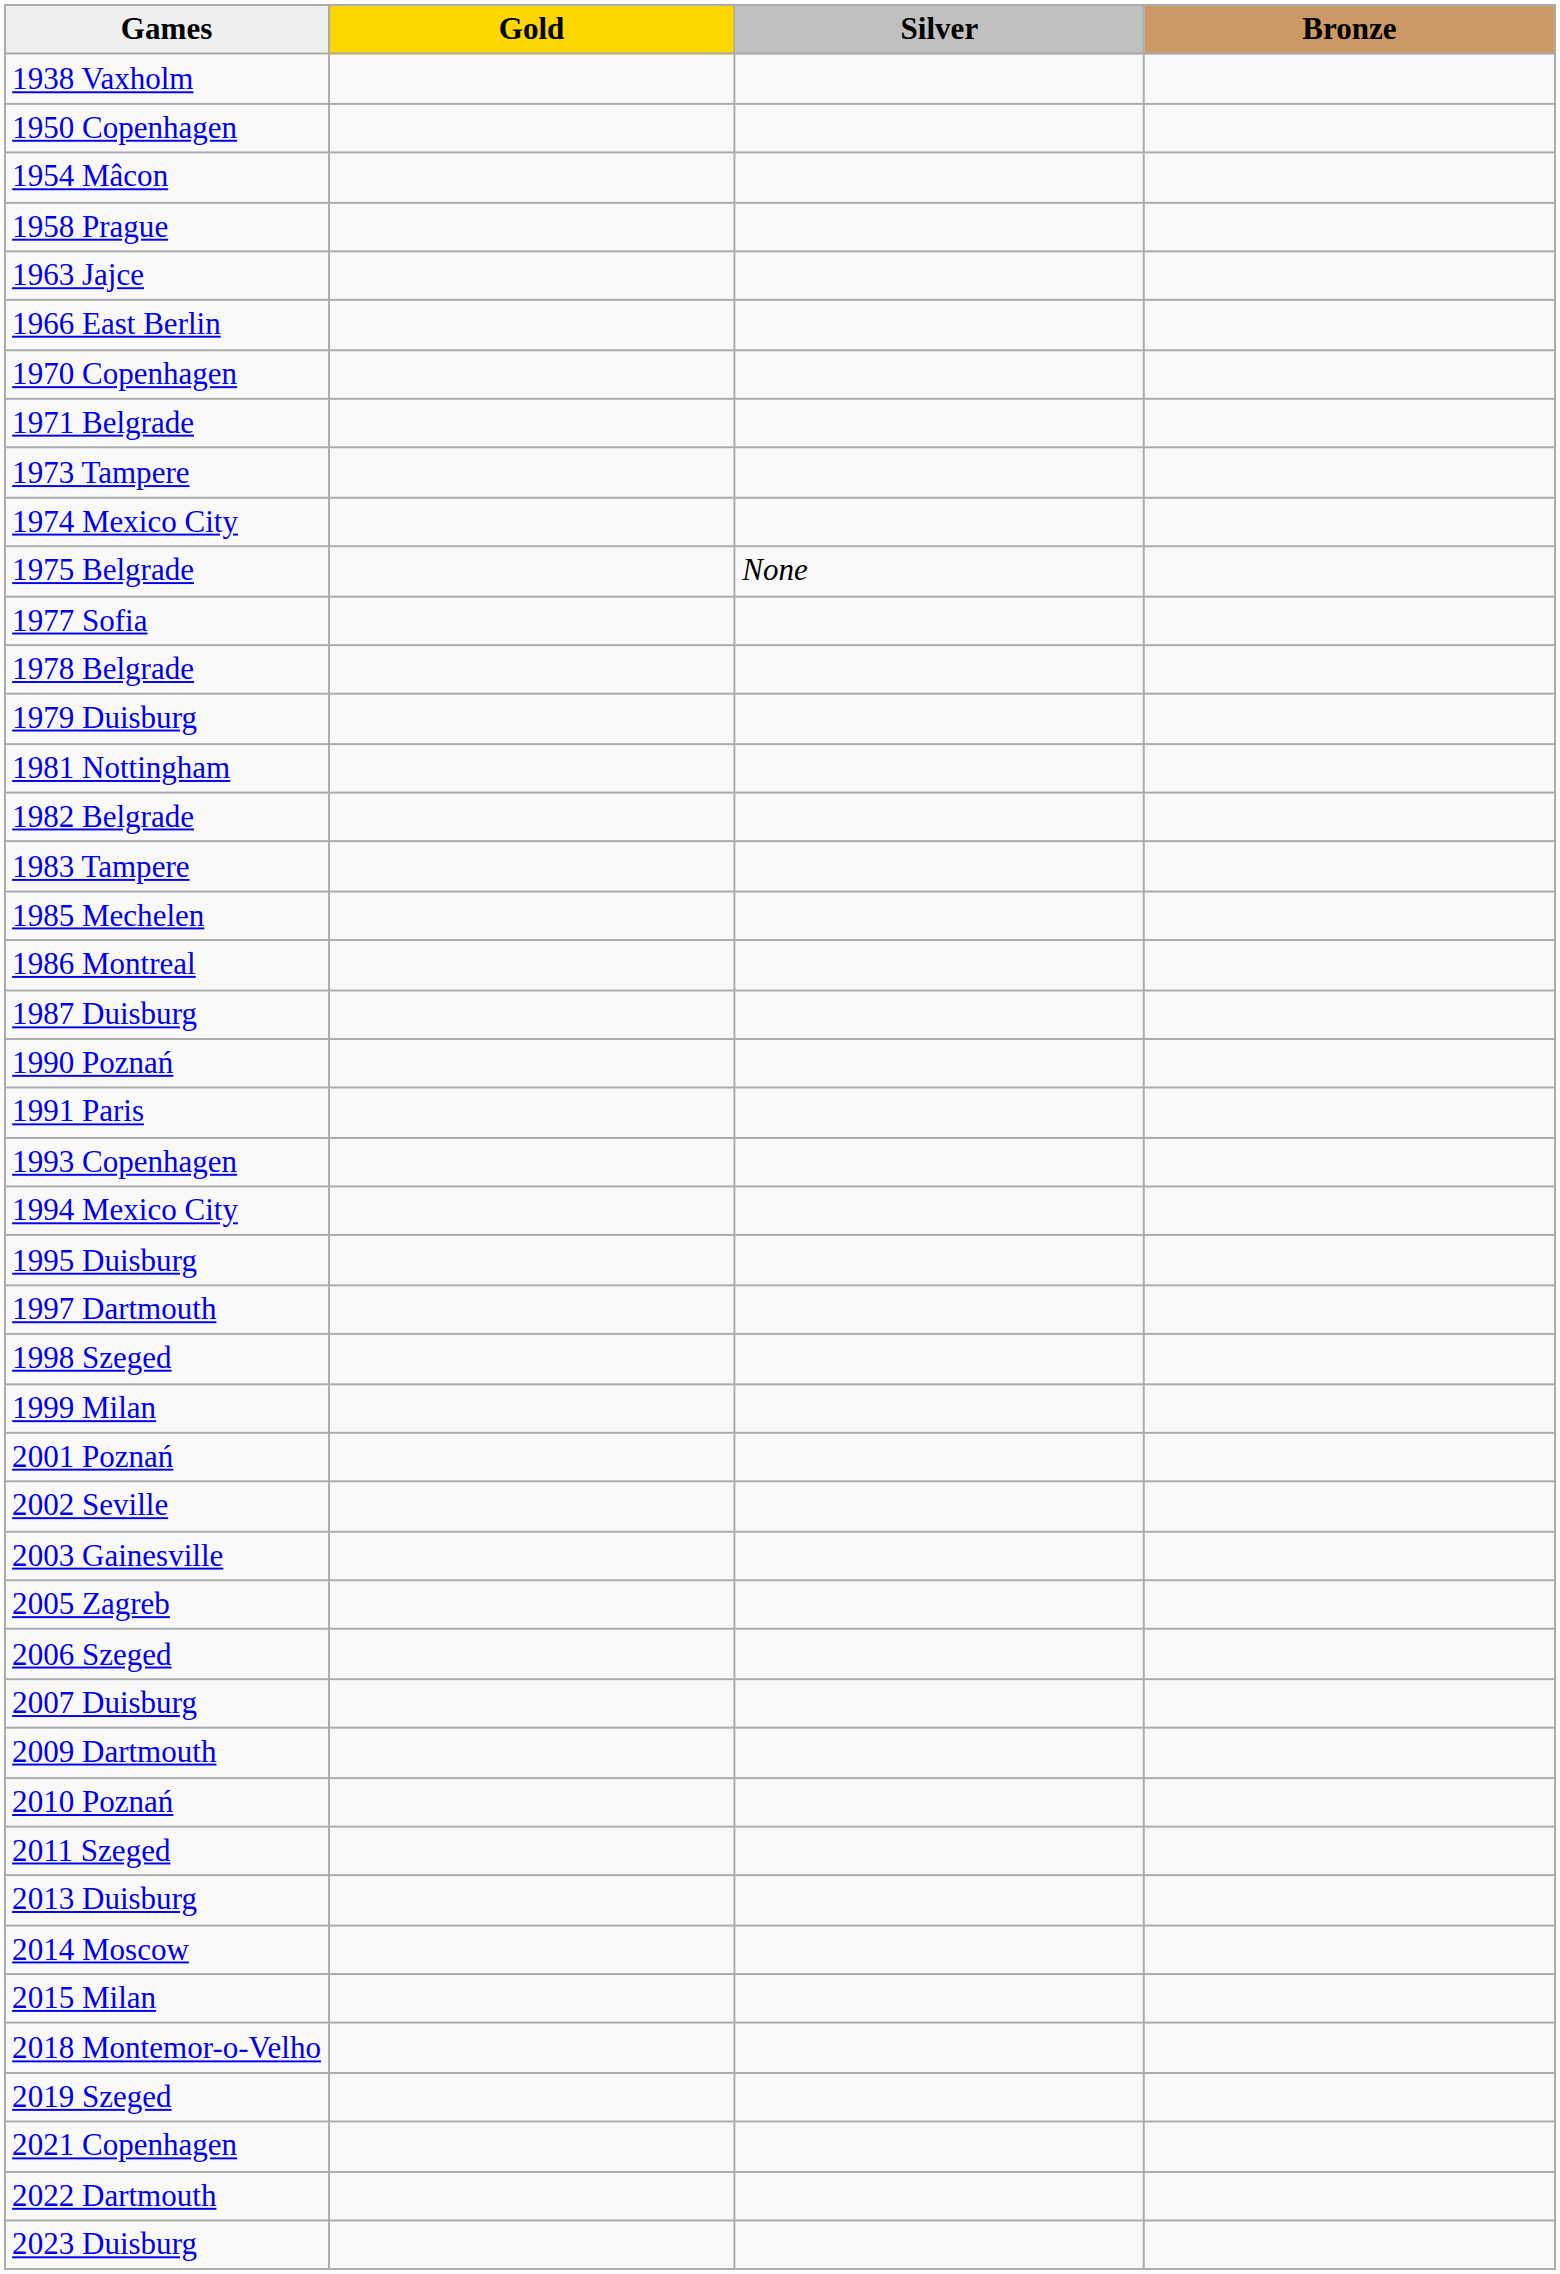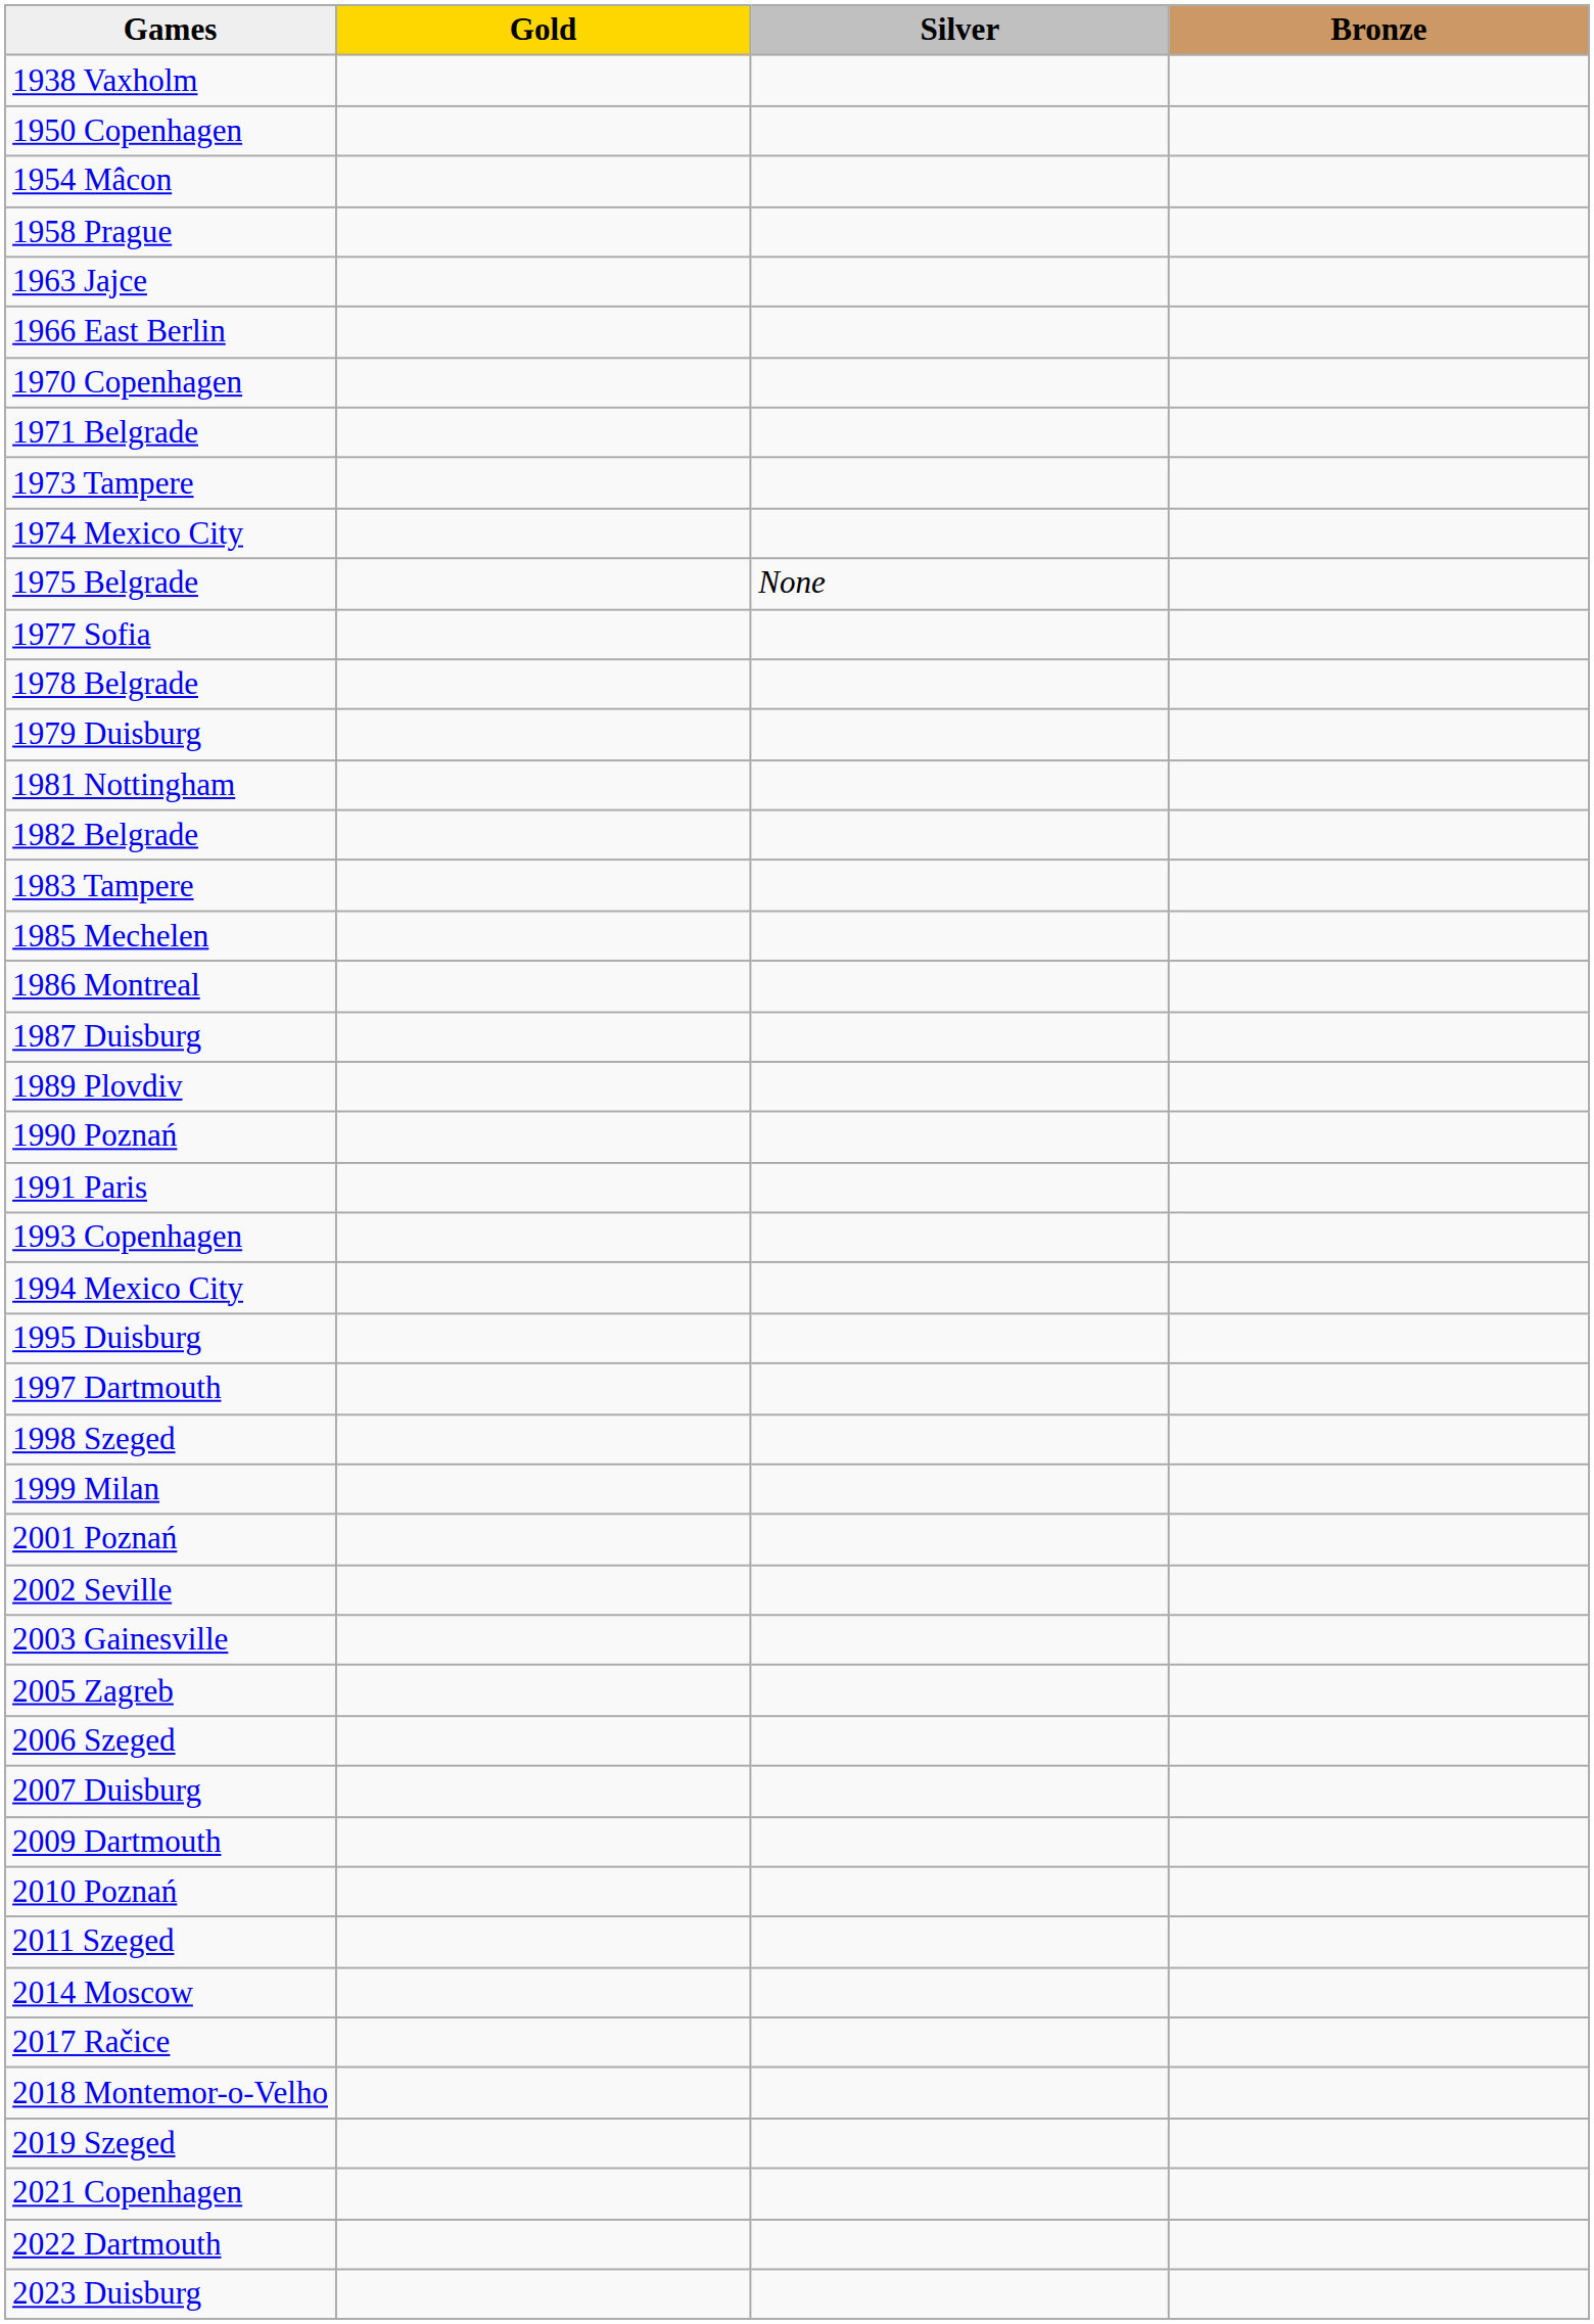 <table class="wikitable sortable" style="width:800px; white-space:nowrap;">
 <tr>
 <th style="width:10%; background:#efefef;">Games</th>
 <th style="width:30%; background:gold">Gold</th>
 <th style="width:30%; background:silver">Silver</th>
 <th style="width:30%; background:#CC9966">Bronze</th>
 </tr>
 <tr>
 <td><a href='#'>1938 Vaxholm</a></td>
 <td></td>
 <td></td>
 <td></td>
 </tr>
 <tr>
 <td><a href='#'>1950 Copenhagen</a></td>
 <td></td>
 <td></td>
 <td></td>
 </tr>
 <tr>
 <td><a href='#'>1954 Mâcon</a></td>
 <td></td>
 <td></td>
 <td></td>
 </tr>
 <tr>
 <td><a href='#'>1958 Prague</a></td>
 <td></td>
 <td></td>
 <td></td>
 </tr>
 <tr>
 <td><a href='#'>1963 Jajce</a></td>
 <td></td>
 <td></td>
 <td></td>
 </tr>
 <tr>
 <td><a href='#'>1966 East Berlin</a></td>
 <td></td>
 <td></td>
 <td></td>
 </tr>
 <tr>
 <td><a href='#'>1970 Copenhagen</a></td>
 <td></td>
 <td></td>
 <td></td>
 </tr>
 <tr>
 <td><a href='#'>1971 Belgrade</a></td>
 <td></td>
 <td></td>
 <td></td>
 </tr>
 <tr>
 <td><a href='#'>1973 Tampere</a></td>
 <td></td>
 <td></td>
 <td></td>
 </tr>
 <tr>
 <td><a href='#'>1974 Mexico City</a></td>
 <td></td>
 <td></td>
 <td></td>
 </tr>
 <tr>
 <td><a href='#'>1975 Belgrade</a></td>
 <td><br></td>
 <td><em>None</em></td>
 <td></td>
 </tr>
 <tr>
 <td><a href='#'>1977 Sofia</a></td>
 <td></td>
 <td></td>
 <td></td>
 </tr>
 <tr>
 <td><a href='#'>1978 Belgrade</a></td>
 <td></td>
 <td></td>
 <td></td>
 </tr>
 <tr>
 <td><a href='#'>1979 Duisburg</a></td>
 <td></td>
 <td></td>
 <td></td>
 </tr>
 <tr>
 <td><a href='#'>1981 Nottingham</a></td>
 <td></td>
 <td></td>
 <td></td>
 </tr>
 <tr>
 <td><a href='#'>1982 Belgrade</a></td>
 <td></td>
 <td></td>
 <td></td>
 </tr>
 <tr>
 <td><a href='#'>1983 Tampere</a></td>
 <td></td>
 <td></td>
 <td></td>
 </tr>
 <tr>
 <td><a href='#'>1985 Mechelen</a></td>
 <td></td>
 <td></td>
 <td></td>
 </tr>
 <tr>
 <td><a href='#'>1986 Montreal</a></td>
 <td></td>
 <td></td>
 <td></td>
 </tr>
 <tr>
 <td><a href='#'>1987 Duisburg</a></td>
 <td></td>
 <td></td>
 <td></td>
 </tr>
 <tr>
+<td><a href='#'>1989 Plovdiv</a></td>
+<td></td>
+<td></td>
+<td></td>
+</tr>
+<tr>
 <td><a href='#'>1990 Poznań</a></td>
 <td></td>
 <td></td>
 <td></td>
 </tr>
 <tr>
 <td><a href='#'>1991 Paris</a></td>
 <td></td>
 <td></td>
 <td></td>
 </tr>
 <tr>
 <td><a href='#'>1993 Copenhagen</a></td>
 <td></td>
 <td></td>
 <td></td>
 </tr>
 <tr>
 <td><a href='#'>1994 Mexico City</a></td>
 <td></td>
 <td></td>
 <td></td>
 </tr>
 <tr>
 <td><a href='#'>1995 Duisburg</a></td>
 <td></td>
 <td></td>
 <td></td>
 </tr>
 <tr>
 <td><a href='#'>1997 Dartmouth</a></td>
 <td></td>
 <td></td>
 <td></td>
 </tr>
 <tr>
 <td><a href='#'>1998 Szeged</a></td>
 <td></td>
 <td></td>
 <td></td>
 </tr>
 <tr>
 <td><a href='#'>1999 Milan</a></td>
 <td></td>
 <td></td>
 <td></td>
 </tr>
 <tr>
 <td><a href='#'>2001 Poznań</a></td>
 <td></td>
 <td></td>
 <td></td>
 </tr>
 <tr>
 <td><a href='#'>2002 Seville</a></td>
 <td></td>
 <td></td>
 <td></td>
 </tr>
 <tr>
 <td><a href='#'>2003 Gainesville</a></td>
 <td></td>
 <td></td>
 <td></td>
 </tr>
 <tr>
 <td><a href='#'>2005 Zagreb</a></td>
 <td></td>
 <td></td>
 <td></td>
 </tr>
 <tr>
 <td><a href='#'>2006 Szeged</a></td>
 <td></td>
 <td></td>
 <td></td>
 </tr>
 <tr>
 <td><a href='#'>2007 Duisburg</a></td>
 <td></td>
 <td></td>
 <td></td>
 </tr>
 <tr>
 <td><a href='#'>2009 Dartmouth</a></td>
 <td></td>
 <td></td>
 <td></td>
 </tr>
 <tr>
 <td><a href='#'>2010 Poznań</a></td>
 <td></td>
 <td></td>
 <td></td>
 </tr>
 <tr>
 <td><a href='#'>2011 Szeged</a></td>
 <td></td>
 <td></td>
 <td></td>
 </tr>
 <tr>
-<td><a href='#'>2013 Duisburg</a></td>
-<td></td>
-<td></td>
-<td></td>
-</tr>
-<tr>
 <td><a href='#'>2014 Moscow</a></td>
 <td></td>
 <td></td>
 <td></td>
 </tr>
 <tr>
-<td><a href='#'>2015 Milan</a></td>
+<td><a href='#'>2017 Račice</a></td>
 <td></td>
 <td></td>
 <td></td>
 </tr>
 <tr>
 <td><a href='#'>2018 Montemor-o-Velho</a></td>
 <td></td>
 <td></td>
 <td></td>
 </tr>
 <tr>
 <td><a href='#'>2019 Szeged</a></td>
 <td></td>
 <td></td>
 <td></td>
 </tr>
 <tr>
 <td><a href='#'>2021 Copenhagen</a></td>
 <td></td>
 <td></td>
 <td></td>
 </tr>
 <tr>
 <td><a href='#'>2022 Dartmouth</a></td>
 <td></td>
 <td></td>
 <td></td>
 </tr>
 <tr>
 <td><a href='#'>2023 Duisburg</a></td>
 <td></td>
 <td></td>
 <td></td>
 </tr>
 </table>
